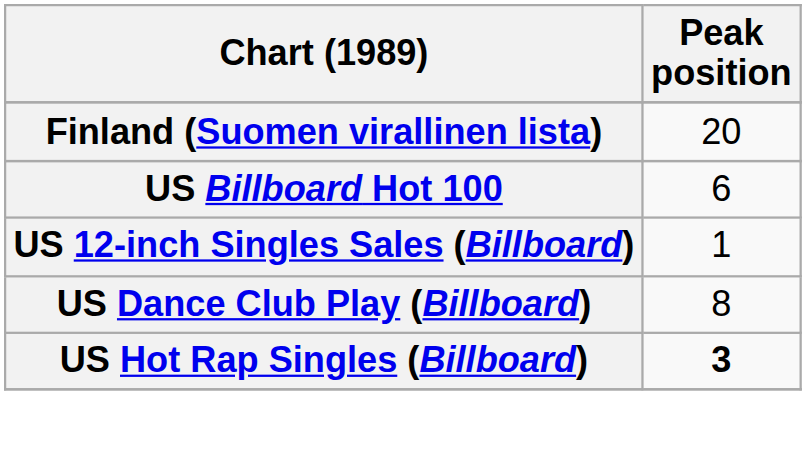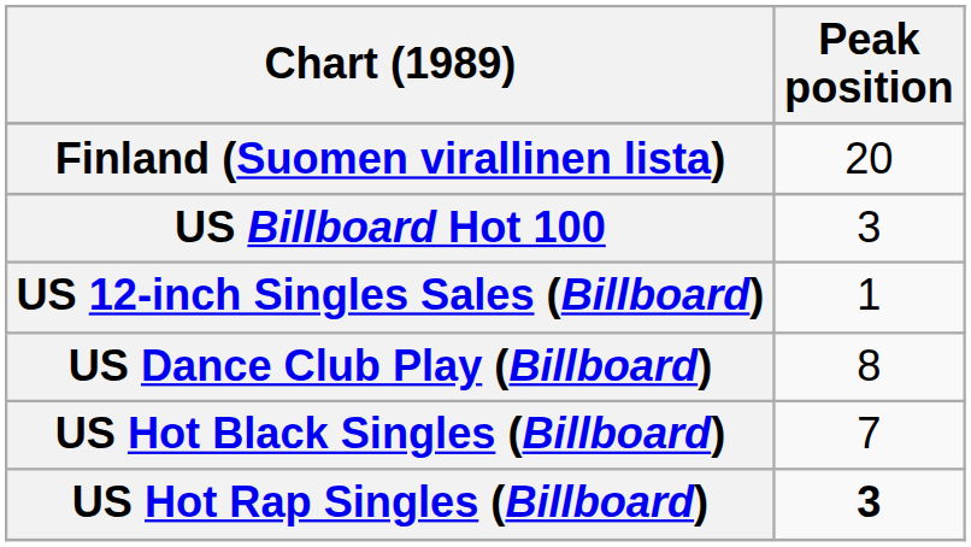 <table class="wikitable sortable plainrowheaders">
 <tr>
 <th>Chart (1989)</th>
 <th>Peak<br>position</th>
 </tr>
 <tr>
 </tr>
 <tr>
 </tr>
 <tr>
 </tr>
 <tr>
 </tr>
 <tr>
 <th scope="row">Finland (<a href='#'>Suomen virallinen lista</a>)</th>
 <td style="text-align:center;">20</td>
 </tr>
 <tr>
 </tr>
 <tr>
 </tr>
 <tr>
 </tr>
 <tr>
 </tr>
 <tr>
 </tr>
 <tr>
 <th scope="row">US <a href='#'><em>Billboard</em> Hot 100</a></th>
-<td style="text-align:center;">6</td>
+<td style="text-align:center;">3</td>
 </tr>
 <tr>
 <th scope="row">US <a href='#'>12-inch Singles Sales</a> (<em><a href='#'>Billboard</a></em>)</th>
 <td style="text-align:center;">1</td>
 </tr>
 <tr>
 <th scope="row">US <a href='#'>Dance Club Play</a> (<em><a href='#'>Billboard</a></em>)</th>
 <td style="text-align:center;">8</td>
 </tr>
 <tr>
+<th scope="row">US <a href='#'>Hot Black Singles</a> (<em><a href='#'>Billboard</a></em>)</th>
+<td style="text-align:center;">7</td>
+</tr>
+<tr>
 <th scope="row">US <a href='#'>Hot Rap Singles</a> (<em><a href='#'>Billboard</a></em>)</th>
 <td style="text-align:center;"><strong>3</strong></td>
 </tr>
 <tr>
 </tr>
 </table>
